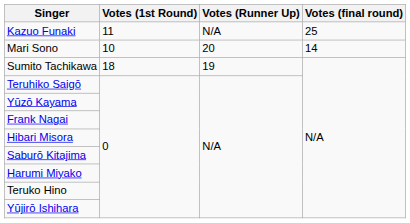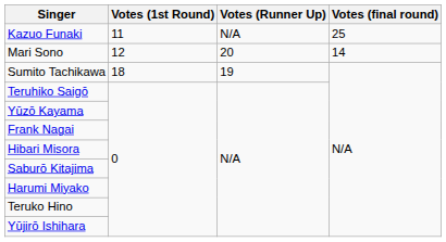 <table class="wikitable">
 <tr>
 <th>Singer</th>
 <th>Votes (1st Round)</th>
 <th>Votes (Runner Up)</th>
 <th>Votes (final round)</th>
 </tr>
 <tr>
 <td><a href='#'>Kazuo Funaki</a></td>
 <td>11</td>
 <td>N/A</td>
 <td>25</td>
 </tr>
 <tr>
 <td>Mari Sono</td>
-<td>10</td>
+<td>12</td>
 <td>20</td>
 <td>14</td>
 </tr>
 <tr>
 <td>Sumito Tachikawa</td>
 <td>18</td>
 <td>19</td>
 <td rowspan=9>N/A</td>
 </tr>
 <tr>
 <td><a href='#'>Teruhiko Saigō</a></td>
 <td rowspan=8>0</td>
 <td rowspan=8>N/A</td>
 </tr>
 <tr>
 <td><a href='#'>Yūzō Kayama</a></td>
 </tr>
 <tr>
 <td><a href='#'>Frank Nagai</a></td>
 </tr>
 <tr>
 <td><a href='#'>Hibari Misora</a></td>
 </tr>
 <tr>
 <td><a href='#'>Saburō Kitajima</a></td>
 </tr>
 <tr>
 <td><a href='#'>Harumi Miyako</a></td>
 </tr>
 <tr>
 <td>Teruko Hino</td>
 </tr>
 <tr>
 <td><a href='#'>Yūjirō Ishihara</a></td>
 </tr>
 </table>
